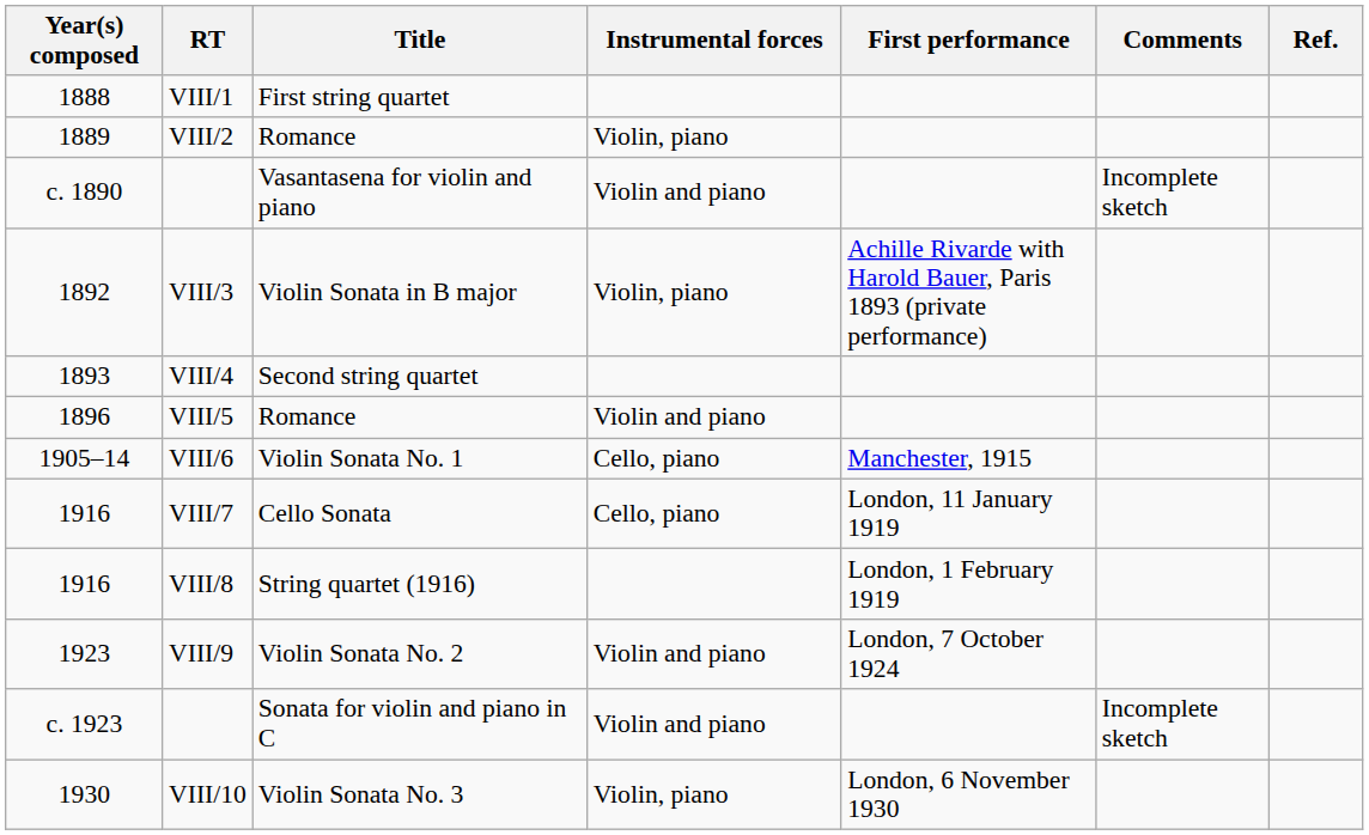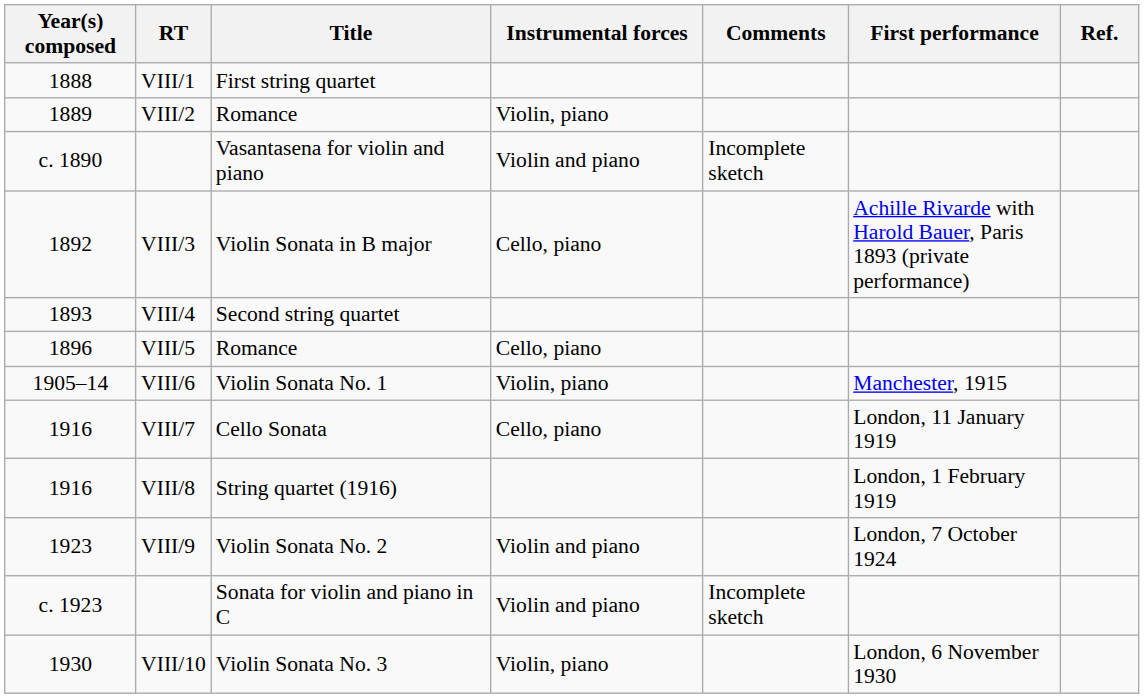 <table Class = "wikitable sortable">
 <tr>
 <th width="90">Year(s) composed</th>
 <th>RT</th>
 <th width="200">Title</th>
 <th width="150">Instrumental forces</th>
+<th width="100">Comments</th>
 <th width="150">First performance</th>
-<th width="100">Comments</th>
 <th width= "50">Ref.</th>
 </tr>
 <tr>
 <td align= "center">1888</td>
 <td>VIII/1</td>
 <td>First string quartet</td>
 <td></td>
 <td></td>
 <td></td>
 <td></td>
 </tr>
 <tr>
 <td align= "center">1889</td>
 <td>VIII/2</td>
 <td>Romance</td>
 <td>Violin, piano</td>
 <td></td>
 <td></td>
 <td></td>
 </tr>
 <tr>
 <td align= "center">c. 1890</td>
 <td></td>
 <td>Vasantasena for violin and piano</td>
 <td>Violin and piano</td>
+<td>Incomplete sketch</td>
 <td></td>
-<td>Incomplete sketch</td>
 <td></td>
 </tr>
 <tr>
 <td align= "center">1892</td>
 <td>VIII/3</td>
 <td>Violin Sonata in B major</td>
-<td>Violin, piano</td>
+<td>Cello,  piano</td>
+<td></td>
 <td><a href='#'>Achille Rivarde</a> with <a href='#'>Harold Bauer</a>, Paris 1893 (private performance)<br></td>
-<td></td>
 <td></td>
 </tr>
 <tr>
 <td align= "center">1893</td>
 <td>VIII/4</td>
 <td>Second string quartet</td>
 <td></td>
 <td></td>
 <td></td>
 <td></td>
 </tr>
 <tr>
 <td align= "center">1896</td>
 <td>VIII/5</td>
 <td>Romance</td>
-<td>Violin and piano</td>
+<td>Cello, piano</td>
 <td></td>
 <td></td>
 <td></td>
 </tr>
 <tr>
 <td align= "center">1905–14</td>
 <td>VIII/6</td>
 <td>Violin Sonata No. 1</td>
-<td>Cello,  piano</td>
+<td>Violin, piano</td>
+<td></td>
 <td><a href='#'>Manchester</a>, 1915</td>
-<td></td>
 <td></td>
 </tr>
 <tr>
 <td align= "center">1916</td>
 <td>VIII/7</td>
 <td>Cello Sonata</td>
 <td>Cello,  piano</td>
+<td></td>
 <td>London, 11 January 1919</td>
-<td></td>
 <td></td>
 </tr>
 <tr>
 <td align= "center">1916</td>
 <td>VIII/8</td>
 <td>String quartet (1916)</td>
 <td></td>
+<td></td>
 <td>London, 1 February 1919</td>
-<td></td>
 <td></td>
 </tr>
 <tr>
 <td align= "center">1923</td>
 <td>VIII/9</td>
 <td>Violin Sonata No. 2</td>
 <td>Violin and piano</td>
+<td></td>
 <td>London, 7 October 1924</td>
-<td></td>
 <td></td>
 </tr>
 <tr>
 <td align= "center">c. 1923</td>
 <td></td>
 <td>Sonata for violin and piano in C</td>
 <td>Violin and piano</td>
+<td>Incomplete sketch</td>
 <td></td>
-<td>Incomplete sketch</td>
 <td></td>
 </tr>
 <tr>
 <td align= "center">1930</td>
 <td>VIII/10</td>
 <td>Violin Sonata No. 3</td>
 <td>Violin, piano</td>
+<td></td>
 <td>London, 6 November 1930</td>
-<td></td>
 <td></td>
 </tr>
 </table>
